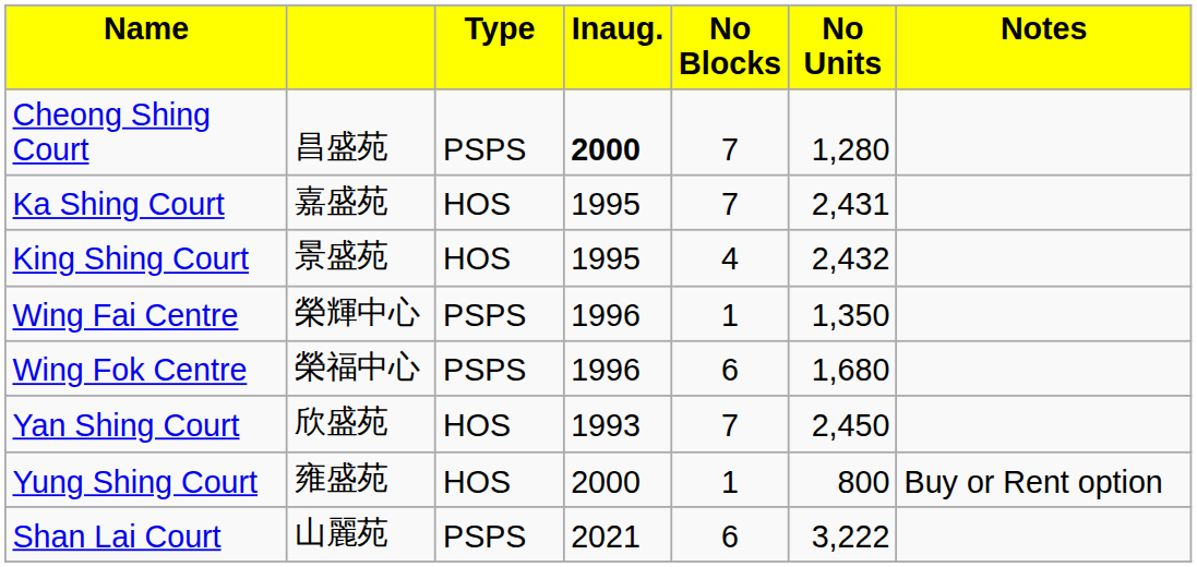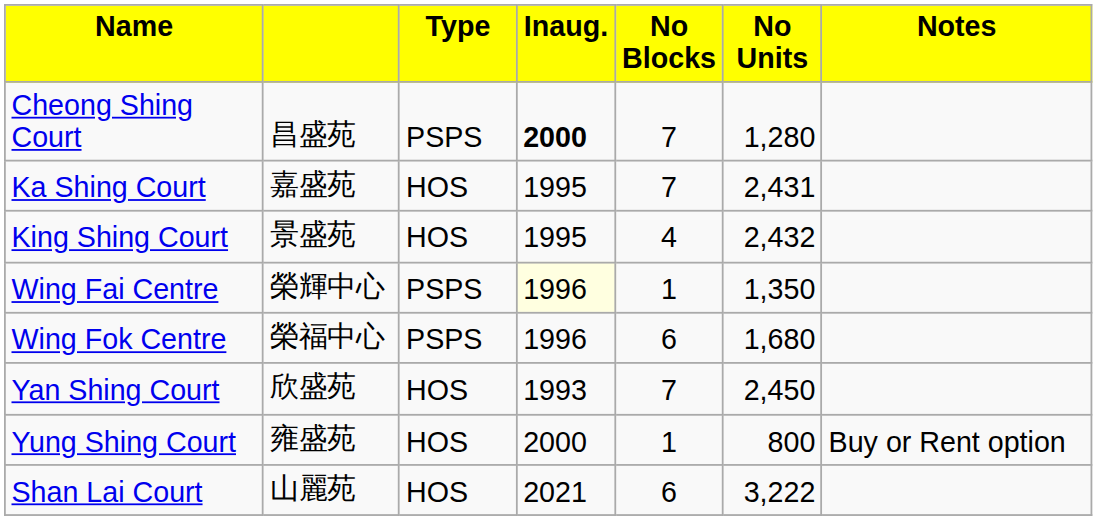 <table class="wikitable">
 <tr style="font-weight:bold;background-color:yellow" align="center">
 <td width="143.25" Height="12.75" valign="top">Name</td>
 <td width="72.75" valign="top"></td>
 <td width="59.25" valign="top">Type</td>
 <td width="48" valign="top">Inaug.</td>
 <td width="48" valign="top">No Blocks</td>
 <td width="48.75" valign="top">No Units</td>
 <td width="150.75" valign="top">Notes</td>
 </tr>
 <tr valign="bottom">
 <td Height="12.75"><a href='#'>Cheong Shing Court</a></td>
 <td>昌盛苑</td>
 <td>PSPS</td>
 <td><strong>2000</strong></td>
 <td align="center">7</td>
 <td align="right">1,280</td>
 <td></td>
 </tr>
 <tr valign="bottom">
 <td Height="12.75"><a href='#'>Ka Shing Court</a></td>
 <td>嘉盛苑</td>
 <td>HOS</td>
 <td>1995</td>
 <td align="center">7</td>
 <td align="right">2,431</td>
 <td></td>
 </tr>
 <tr valign="bottom">
 <td Height="12.75"><a href='#'>King Shing Court</a></td>
 <td>景盛苑</td>
 <td>HOS</td>
 <td>1995</td>
 <td align="center">4</td>
 <td align="right">2,432</td>
 <td></td>
 </tr>
 <tr valign="bottom">
 <td Height="12.75"><a href='#'>Wing Fai Centre</a></td>
 <td>榮輝中心</td>
 <td>PSPS</td>
-<td>1996</td>
+<td style="background: lightyellow;">1996</td>
 <td align="center">1</td>
 <td align="right">1,350</td>
 <td></td>
 </tr>
 <tr valign="bottom">
 <td Height="12.75"><a href='#'>Wing Fok Centre</a></td>
 <td>榮福中心</td>
 <td>PSPS</td>
 <td>1996</td>
 <td align="center">6</td>
 <td align="right">1,680</td>
 <td></td>
 </tr>
 <tr valign="bottom">
 <td Height="12.75"><a href='#'>Yan Shing Court</a></td>
 <td>欣盛苑</td>
 <td>HOS</td>
 <td>1993</td>
 <td align="center">7</td>
 <td align="right">2,450</td>
 <td></td>
 </tr>
 <tr valign="bottom">
 <td Height="12.75"><a href='#'>Yung Shing Court</a></td>
 <td>雍盛苑</td>
 <td>HOS</td>
 <td>2000</td>
 <td align="center">1</td>
 <td align="right">800</td>
 <td>Buy or Rent option</td>
 </tr>
 <tr valign="bottom">
 <td Height="12.75"><a href='#'>Shan Lai Court</a></td>
 <td>山麗苑</td>
-<td>PSPS</td>
+<td>HOS</td>
 <td>2021</td>
 <td align="center">6</td>
 <td align="right">3,222</td>
 <td></td>
 </tr>
 </table>
